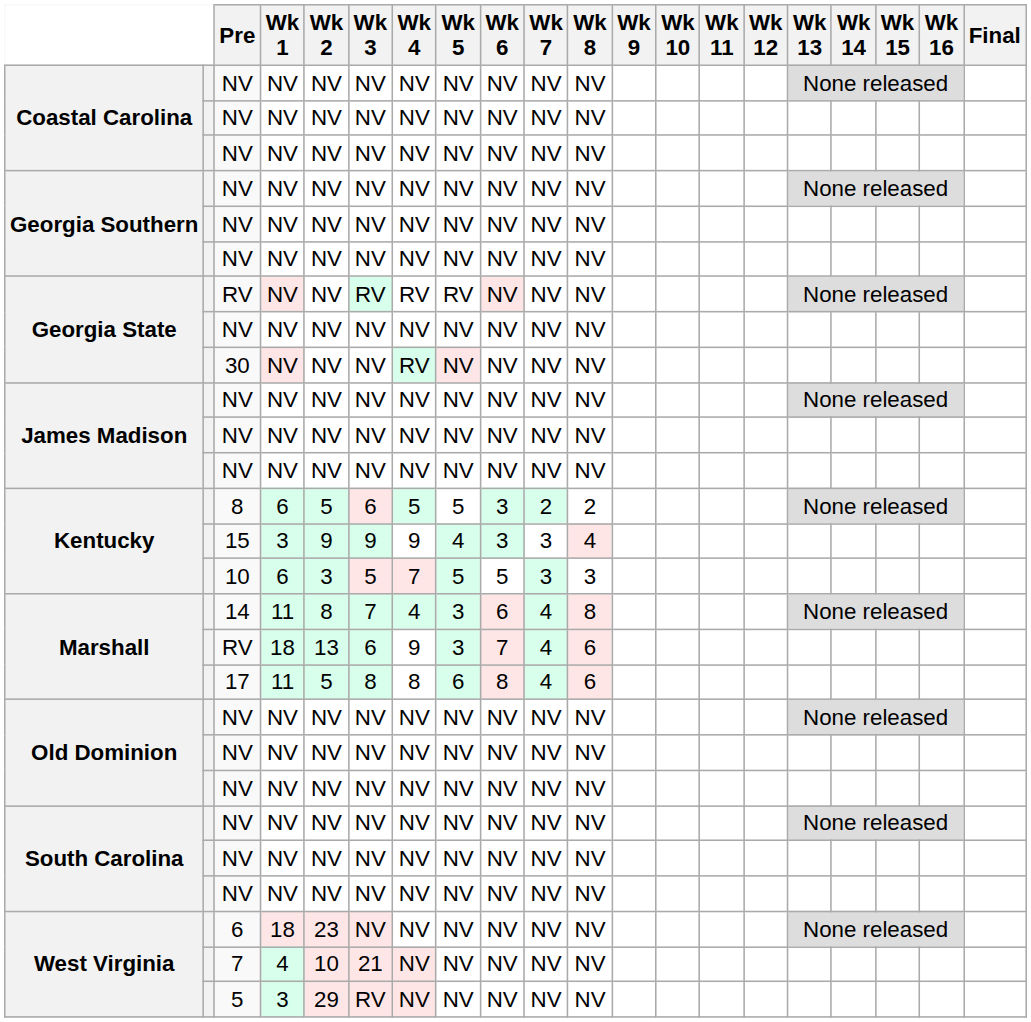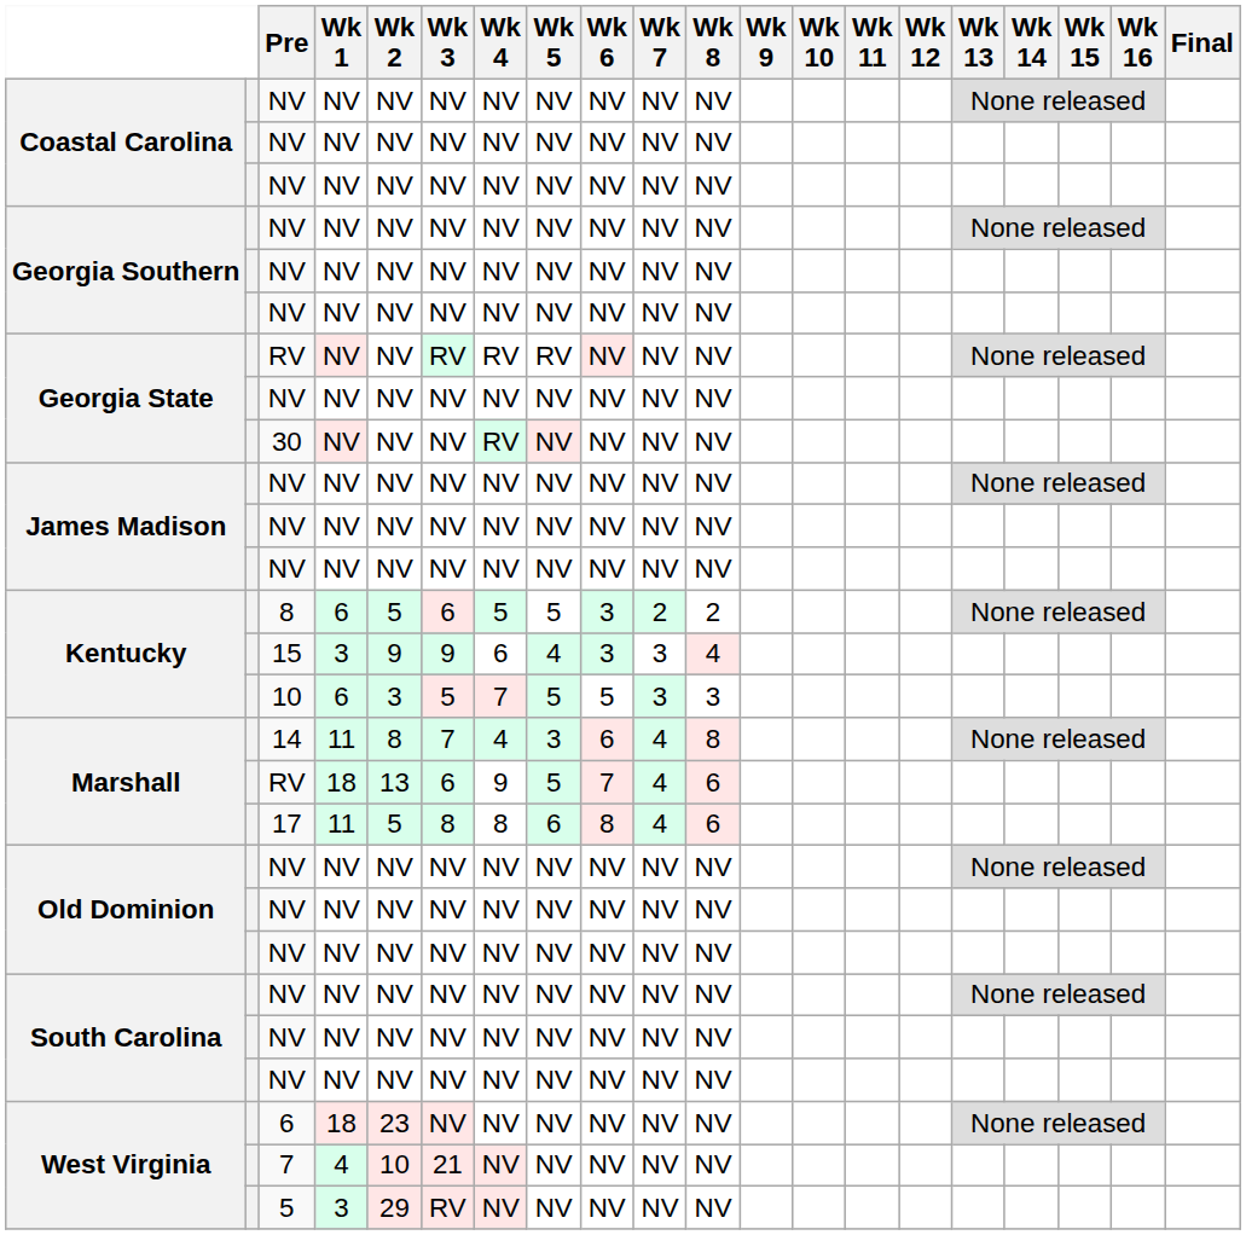 <table class="wikitable" style="white-space:nowrap;font-size:90%;text-align:center;">
 <tr>
 <th colspan=2 style="background:white; border-top-style:hidden; border-left-style:hidden;"> </th>
 <th>Pre</th>
 <th>Wk<br> 1</th>
 <th>Wk<br>2</th>
 <th>Wk<br>3</th>
 <th>Wk<br>4</th>
 <th>Wk<br>5</th>
 <th>Wk<br>6</th>
 <th>Wk<br>7</th>
 <th>Wk<br>8</th>
 <th>Wk<br>9</th>
 <th>Wk<br>10</th>
 <th>Wk<br>11</th>
 <th>Wk<br>12</th>
 <th>Wk<br>13</th>
 <th>Wk<br>14</th>
 <th>Wk<br>15</th>
 <th>Wk<br>16</th>
 <th>Final</th>
 </tr>
 <tr>
 <th rowspan=3 style=>Coastal Carolina</th>
 <th></th>
 <td>NV</td>
 <td style="background:#FFF;">NV</td>
 <td style="background:#FFF;">NV</td>
 <td style="background:#FFF;">NV</td>
 <td style="background:#FFF;">NV</td>
 <td style="background:#FFF;">NV</td>
 <td style="background:#FFF;">NV</td>
 <td style="background:#FFF;">NV</td>
 <td style="background:#FFF;">NV</td>
 <td style="background:#FFF;"></td>
 <td style="background:#FFF;"></td>
 <td style="background:#FFF;"></td>
 <td style="background:#FFF;"></td>
 <td colspan="4" style="background:#DDD;">None released</td>
 <td style="background:#FFF;"></td>
 </tr>
 <tr>
 <th></th>
 <td>NV</td>
 <td style="background:#FFF;">NV</td>
 <td style="background:#FFF;">NV</td>
 <td style="background:#FFF;">NV</td>
 <td style="background:#FFF;">NV</td>
 <td style="background:#FFF;">NV</td>
 <td style="background:#FFF;">NV</td>
 <td style="background:#FFF;">NV</td>
 <td style="background:#FFF;">NV</td>
 <td style="background:#FFF;"></td>
 <td style="background:#FFF;"></td>
 <td style="background:#FFF;"></td>
 <td style="background:#FFF;"></td>
 <td style="background:#FFF;"></td>
 <td style="background:#FFF;"></td>
 <td style="background:#FFF;"></td>
 <td style="background:#FFF;"></td>
 <td style="background:#FFF;"></td>
 </tr>
 <tr>
 <th></th>
 <td>NV</td>
 <td style="background:#FFF;">NV</td>
 <td style="background:#FFF;">NV</td>
 <td style="background:#FFF;">NV</td>
 <td style="background:#FFF;">NV</td>
 <td style="background:#FFF;">NV</td>
 <td style="background:#FFF;">NV</td>
 <td style="background:#FFF;">NV</td>
 <td style="background:#FFF;">NV</td>
 <td style="background:#FFF;"></td>
 <td style="background:#FFF;"></td>
 <td style="background:#FFF;"></td>
 <td style="background:#FFF;"></td>
 <td style="background:#FFF;"></td>
 <td style="background:#FFF;"></td>
 <td style="background:#FFF;"></td>
 <td style="background:#FFF;"></td>
 <td style="background:#FFF;"></td>
 </tr>
 <tr>
 <th rowspan=3 style=>Georgia Southern</th>
 <th></th>
 <td>NV</td>
 <td style="background:#FFF;">NV</td>
 <td style="background:#FFF;">NV</td>
 <td style="background:#FFF;">NV</td>
 <td style="background:#FFF;">NV</td>
 <td style="background:#FFF;">NV</td>
 <td style="background:#FFF;">NV</td>
 <td style="background:#FFF;">NV</td>
 <td style="background:#FFF;">NV</td>
 <td style="background:#FFF;"></td>
 <td style="background:#FFF;"></td>
 <td style="background:#FFF;"></td>
 <td style="background:#FFF;"></td>
 <td colspan="4" style="background:#DDD;">None released</td>
 <td style="background:#FFF;"></td>
 </tr>
 <tr>
 <th></th>
 <td>NV</td>
 <td style="background:#FFF;">NV</td>
 <td style="background:#FFF;">NV</td>
 <td style="background:#FFF;">NV</td>
 <td style="background:#FFF;">NV</td>
 <td style="background:#FFF;">NV</td>
 <td style="background:#FFF;">NV</td>
 <td style="background:#FFF;">NV</td>
 <td style="background:#FFF;">NV</td>
 <td style="background:#FFF;"></td>
 <td style="background:#FFF;"></td>
 <td style="background:#FFF;"></td>
 <td style="background:#FFF;"></td>
 <td style="background:#FFF;"></td>
 <td style="background:#FFF;"></td>
 <td style="background:#FFF;"></td>
 <td style="background:#FFF;"></td>
 <td style="background:#FFF;"></td>
 </tr>
 <tr>
 <th></th>
 <td>NV</td>
 <td style="background:#FFF;">NV</td>
 <td style="background:#FFF;">NV</td>
 <td style="background:#FFF;">NV</td>
 <td style="background:#FFF;">NV</td>
 <td style="background:#FFF;">NV</td>
 <td style="background:#FFF;">NV</td>
 <td style="background:#FFF;">NV</td>
 <td style="background:#FFF;">NV</td>
 <td style="background:#FFF;"></td>
 <td style="background:#FFF;"></td>
 <td style="background:#FFF;"></td>
 <td style="background:#FFF;"></td>
 <td style="background:#FFF;"></td>
 <td style="background:#FFF;"></td>
 <td style="background:#FFF;"></td>
 <td style="background:#FFF;"></td>
 <td style="background:#FFF;"></td>
 </tr>
 <tr>
 <th rowspan=3 style=>Georgia State</th>
 <th></th>
 <td>RV</td>
 <td style="background:#ffe6e6;">NV</td>
 <td style="background:#FFF;">NV</td>
 <td style="background:#d8ffeb;">RV</td>
 <td style="background:#FFF;">RV</td>
 <td style="background:#FFF;">RV</td>
 <td style="background:#ffe6e6;">NV</td>
 <td style="background:#FFF;">NV</td>
 <td style="background:#FFF;">NV</td>
 <td style="background:#FFF;"></td>
 <td style="background:#FFF;"></td>
 <td style="background:#FFF;"></td>
 <td style="background:#FFF;"></td>
 <td colspan="4" style="background:#DDD;">None released</td>
 <td style="background:#FFF;"></td>
 </tr>
 <tr>
 <th></th>
 <td>NV</td>
 <td style="background:#FFF;">NV</td>
 <td style="background:#FFF;">NV</td>
 <td style="background:#FFF;">NV</td>
 <td style="background:#FFF;">NV</td>
 <td style="background:#FFF;">NV</td>
 <td style="background:#FFF;">NV</td>
 <td style="background:#FFF;">NV</td>
 <td style="background:#FFF;">NV</td>
 <td style="background:#FFF;"></td>
 <td style="background:#FFF;"></td>
 <td style="background:#FFF;"></td>
 <td style="background:#FFF;"></td>
 <td style="background:#FFF;"></td>
 <td style="background:#FFF;"></td>
 <td style="background:#FFF;"></td>
 <td style="background:#FFF;"></td>
 <td style="background:#FFF;"></td>
 </tr>
 <tr>
 <th></th>
 <td>30</td>
 <td style="background:#ffe6e6;">NV</td>
 <td style="background:#FFF;">NV</td>
 <td style="background:#FFF;">NV</td>
 <td style="background:#d8ffeb;">RV</td>
 <td style="background:#ffe6e6;">NV</td>
 <td style="background:#FFF;">NV</td>
 <td style="background:#FFF;">NV</td>
 <td style="background:#FFF;">NV</td>
 <td style="background:#FFF;"></td>
 <td style="background:#FFF;"></td>
 <td style="background:#FFF;"></td>
 <td style="background:#FFF;"></td>
 <td style="background:#FFF;"></td>
 <td style="background:#FFF;"></td>
 <td style="background:#FFF;"></td>
 <td style="background:#FFF;"></td>
 <td style="background:#FFF;"></td>
 </tr>
 <tr>
 <th rowspan=3 style=>James Madison</th>
 <th></th>
 <td>NV</td>
 <td style="background:#FFF;">NV</td>
 <td style="background:#FFF;">NV</td>
 <td style="background:#FFF;">NV</td>
 <td style="background:#FFF;">NV</td>
 <td style="background:#FFF;">NV</td>
 <td style="background:#FFF;">NV</td>
 <td style="background:#FFF;">NV</td>
 <td style="background:#FFF;">NV</td>
 <td style="background:#FFF;"></td>
 <td style="background:#FFF;"></td>
 <td style="background:#FFF;"></td>
 <td style="background:#FFF;"></td>
 <td colspan="4" style="background:#DDD;">None released</td>
 <td style="background:#FFF;"></td>
 </tr>
 <tr>
 <th></th>
 <td>NV</td>
 <td style="background:#FFF;">NV</td>
 <td style="background:#FFF;">NV</td>
 <td style="background:#FFF;">NV</td>
 <td style="background:#FFF;">NV</td>
 <td style="background:#FFF;">NV</td>
 <td style="background:#FFF;">NV</td>
 <td style="background:#FFF;">NV</td>
 <td style="background:#FFF;">NV</td>
 <td style="background:#FFF;"></td>
 <td style="background:#FFF;"></td>
 <td style="background:#FFF;"></td>
 <td style="background:#FFF;"></td>
 <td style="background:#FFF;"></td>
 <td style="background:#FFF;"></td>
 <td style="background:#FFF;"></td>
 <td style="background:#FFF;"></td>
 <td style="background:#FFF;"></td>
 </tr>
 <tr>
 <th></th>
 <td>NV</td>
 <td style="background:#FFF;">NV</td>
 <td style="background:#FFF;">NV</td>
 <td style="background:#FFF;">NV</td>
 <td style="background:#FFF;">NV</td>
 <td style="background:#FFF;">NV</td>
 <td style="background:#FFF;">NV</td>
 <td style="background:#FFF;">NV</td>
 <td style="background:#FFF;">NV</td>
 <td style="background:#FFF;"></td>
 <td style="background:#FFF;"></td>
 <td style="background:#FFF;"></td>
 <td style="background:#FFF;"></td>
 <td style="background:#FFF;"></td>
 <td style="background:#FFF;"></td>
 <td style="background:#FFF;"></td>
 <td style="background:#FFF;"></td>
 <td style="background:#FFF;"></td>
 </tr>
 <tr>
 <th rowspan=3 style=>Kentucky</th>
 <th></th>
 <td>8</td>
 <td style="background:#d8ffeb;">6</td>
 <td style="background:#d8ffeb;">5</td>
 <td style="background:#ffe6e6;">6</td>
 <td style="background:#d8ffeb;">5</td>
 <td style="background:#FFF;">5</td>
 <td style="background:#d8ffeb;">3</td>
 <td style="background:#d8ffeb;">2</td>
 <td style="background:#FFF;">2</td>
 <td style="background:#FFF;"></td>
 <td style="background:#FFF;"></td>
 <td style="background:#FFF;"></td>
 <td style="background:#FFF;"></td>
 <td colspan="4" style="background:#DDD;">None released</td>
 <td style="background:#FFF;"></td>
 </tr>
 <tr>
 <th></th>
 <td>15</td>
 <td style="background:#d8ffeb;">3</td>
 <td style="background:#d8ffeb;">9</td>
 <td style="background:#d8ffeb;">9</td>
-<td style="background:#FFF;">9</td>
+<td style="background:#FFF;">6</td>
 <td style="background:#d8ffeb;">4</td>
 <td style="background:#d8ffeb;">3</td>
 <td style="background:#FFF;">3</td>
 <td style="background:#ffe6e6;">4</td>
 <td style="background:#FFF;"></td>
 <td style="background:#FFF;"></td>
 <td style="background:#FFF;"></td>
 <td style="background:#FFF;"></td>
 <td style="background:#FFF;"></td>
 <td style="background:#FFF;"></td>
 <td style="background:#FFF;"></td>
 <td style="background:#FFF;"></td>
 <td style="background:#FFF;"></td>
 </tr>
 <tr>
 <th></th>
 <td>10</td>
 <td style="background:#d8ffeb;">6</td>
 <td style="background:#d8ffeb;">3</td>
 <td style="background:#ffe6e6;">5</td>
 <td style="background:#ffe6e6;">7</td>
 <td style="background:#d8ffeb;">5</td>
 <td style="background:#FFF;">5</td>
 <td style="background:#d8ffeb;">3</td>
 <td style="background:#FFF;">3</td>
 <td style="background:#FFF;"></td>
 <td style="background:#FFF;"></td>
 <td style="background:#FFF;"></td>
 <td style="background:#FFF;"></td>
 <td style="background:#FFF;"></td>
 <td style="background:#FFF;"></td>
 <td style="background:#FFF;"></td>
 <td style="background:#FFF;"></td>
 <td style="background:#FFF;"></td>
 </tr>
 <tr>
 <th rowspan=3 style=>Marshall</th>
 <th></th>
 <td>14</td>
 <td style="background:#d8ffeb;">11</td>
 <td style="background:#d8ffeb;">8</td>
 <td style="background:#d8ffeb;">7</td>
 <td style="background:#d8ffeb;">4</td>
 <td style="background:#d8ffeb;">3</td>
 <td style="background:#ffe6e6;">6</td>
 <td style="background:#d8ffeb;">4</td>
 <td style="background:#ffe6e6;">8</td>
 <td style="background:#FFF;"></td>
 <td style="background:#FFF;"></td>
 <td style="background:#FFF;"></td>
 <td style="background:#FFF;"></td>
 <td colspan="4" style="background:#DDD;">None released</td>
 <td style="background:#FFF;"></td>
 </tr>
 <tr>
 <th></th>
 <td>RV</td>
 <td style="background:#d8ffeb;">18</td>
 <td style="background:#d8ffeb;">13</td>
 <td style="background:#d8ffeb;">6</td>
 <td style="background:#FFF;">9</td>
-<td style="background:#d8ffeb;">3</td>
+<td style="background:#d8ffeb;">5</td>
 <td style="background:#ffe6e6;">7</td>
 <td style="background:#d8ffeb;">4</td>
 <td style="background:#ffe6e6;">6</td>
 <td style="background:#FFF;"></td>
 <td style="background:#FFF;"></td>
 <td style="background:#FFF;"></td>
 <td style="background:#FFF;"></td>
 <td style="background:#FFF;"></td>
 <td style="background:#FFF;"></td>
 <td style="background:#FFF;"></td>
 <td style="background:#FFF;"></td>
 <td style="background:#FFF;"></td>
 </tr>
 <tr>
 <th></th>
 <td>17</td>
 <td style="background:#d8ffeb;">11</td>
 <td style="background:#d8ffeb;">5</td>
 <td style="background:#d8ffeb;">8</td>
 <td style="background:#FFF;">8</td>
 <td style="background:#d8ffeb;">6</td>
 <td style="background:#ffe6e6;">8</td>
 <td style="background:#d8ffeb;">4</td>
 <td style="background:#ffe6e6;">6</td>
 <td style="background:#FFF;"></td>
 <td style="background:#FFF;"></td>
 <td style="background:#FFF;"></td>
 <td style="background:#FFF;"></td>
 <td style="background:#FFF;"></td>
 <td style="background:#FFF;"></td>
 <td style="background:#FFF;"></td>
 <td style="background:#FFF;"></td>
 <td style="background:#FFF;"></td>
 </tr>
 <tr>
 <th rowspan=3 style=>Old Dominion</th>
 <th></th>
 <td>NV</td>
 <td style="background:#FFF;">NV</td>
 <td style="background:#FFF;">NV</td>
 <td style="background:#FFF;">NV</td>
 <td style="background:#FFF;">NV</td>
 <td style="background:#FFF;">NV</td>
 <td style="background:#FFF;">NV</td>
 <td style="background:#FFF;">NV</td>
 <td style="background:#FFF;">NV</td>
 <td style="background:#FFF;"></td>
 <td style="background:#FFF;"></td>
 <td style="background:#FFF;"></td>
 <td style="background:#FFF;"></td>
 <td colspan="4" style="background:#DDD;">None released</td>
 <td style="background:#FFF;"></td>
 </tr>
 <tr>
 <th></th>
 <td>NV</td>
 <td style="background:#FFF;">NV</td>
 <td style="background:#FFF;">NV</td>
 <td style="background:#FFF;">NV</td>
 <td style="background:#FFF;">NV</td>
 <td style="background:#FFF;">NV</td>
 <td style="background:#FFF;">NV</td>
 <td style="background:#FFF;">NV</td>
 <td style="background:#FFF;">NV</td>
 <td style="background:#FFF;"></td>
 <td style="background:#FFF;"></td>
 <td style="background:#FFF;"></td>
 <td style="background:#FFF;"></td>
 <td style="background:#FFF;"></td>
 <td style="background:#FFF;"></td>
 <td style="background:#FFF;"></td>
 <td style="background:#FFF;"></td>
 <td style="background:#FFF;"></td>
 </tr>
 <tr>
 <th></th>
 <td>NV</td>
 <td style="background:#FFF;">NV</td>
 <td style="background:#FFF;">NV</td>
 <td style="background:#FFF;">NV</td>
 <td style="background:#FFF;">NV</td>
 <td style="background:#FFF;">NV</td>
 <td style="background:#FFF;">NV</td>
 <td style="background:#FFF;">NV</td>
 <td style="background:#FFF;">NV</td>
 <td style="background:#FFF;"></td>
 <td style="background:#FFF;"></td>
 <td style="background:#FFF;"></td>
 <td style="background:#FFF;"></td>
 <td style="background:#FFF;"></td>
 <td style="background:#FFF;"></td>
 <td style="background:#FFF;"></td>
 <td style="background:#FFF;"></td>
 <td style="background:#FFF;"></td>
 </tr>
 <tr>
 <th rowspan=3 style=>South Carolina</th>
 <th></th>
 <td>NV</td>
 <td style="background:#FFF;">NV</td>
 <td style="background:#FFF;">NV</td>
 <td style="background:#FFF;">NV</td>
 <td style="background:#FFF;">NV</td>
 <td style="background:#FFF;">NV</td>
 <td style="background:#FFF;">NV</td>
 <td style="background:#FFF;">NV</td>
 <td style="background:#FFF;">NV</td>
 <td style="background:#FFF;"></td>
 <td style="background:#FFF;"></td>
 <td style="background:#FFF;"></td>
 <td style="background:#FFF;"></td>
 <td colspan="4" style="background:#DDD;">None released</td>
 <td style="background:#FFF;"></td>
 </tr>
 <tr>
 <th></th>
 <td>NV</td>
 <td style="background:#FFF;">NV</td>
 <td style="background:#FFF;">NV</td>
 <td style="background:#FFF;">NV</td>
 <td style="background:#FFF;">NV</td>
 <td style="background:#FFF;">NV</td>
 <td style="background:#FFF;">NV</td>
 <td style="background:#FFF;">NV</td>
 <td style="background:#FFF;">NV</td>
 <td style="background:#FFF;"></td>
 <td style="background:#FFF;"></td>
 <td style="background:#FFF;"></td>
 <td style="background:#FFF;"></td>
 <td style="background:#FFF;"></td>
 <td style="background:#FFF;"></td>
 <td style="background:#FFF;"></td>
 <td style="background:#FFF;"></td>
 <td style="background:#FFF;"></td>
 </tr>
 <tr>
 <th></th>
 <td>NV</td>
 <td style="background:#FFF;">NV</td>
 <td style="background:#FFF;">NV</td>
 <td style="background:#FFF;">NV</td>
 <td style="background:#FFF;">NV</td>
 <td style="background:#FFF;">NV</td>
 <td style="background:#FFF;">NV</td>
 <td style="background:#FFF;">NV</td>
 <td style="background:#FFF;">NV</td>
 <td style="background:#FFF;"></td>
 <td style="background:#FFF;"></td>
 <td style="background:#FFF;"></td>
 <td style="background:#FFF;"></td>
 <td style="background:#FFF;"></td>
 <td style="background:#FFF;"></td>
 <td style="background:#FFF;"></td>
 <td style="background:#FFF;"></td>
 <td style="background:#FFF;"></td>
 </tr>
 <tr>
 <th rowspan=3 style=>West Virginia</th>
 <th></th>
 <td>6</td>
 <td style="background:#ffe6e6;">18</td>
 <td style="background:#ffe6e6;">23</td>
 <td style="background:#ffe6e6;">NV</td>
 <td style="background:#FFF;">NV</td>
 <td style="background:#FFF;">NV</td>
 <td style="background:#FFF;">NV</td>
 <td style="background:#FFF;">NV</td>
 <td style="background:#FFF;">NV</td>
 <td style="background:#FFF;"></td>
 <td style="background:#FFF;"></td>
 <td style="background:#FFF;"></td>
 <td style="background:#FFF;"></td>
 <td colspan="4" style="background:#DDD;">None released</td>
 <td style="background:#FFF;"></td>
 </tr>
 <tr>
 <th></th>
 <td>7</td>
 <td style="background:#d8ffeb;">4</td>
 <td style="background:#ffe6e6;">10</td>
 <td style="background:#ffe6e6;">21</td>
 <td style="background:#ffe6e6;">NV</td>
 <td style="background:#FFF;">NV</td>
 <td style="background:#FFF;">NV</td>
 <td style="background:#FFF;">NV</td>
 <td style="background:#FFF;">NV</td>
 <td style="background:#FFF;"></td>
 <td style="background:#FFF;"></td>
 <td style="background:#FFF;"></td>
 <td style="background:#FFF;"></td>
 <td style="background:#FFF;"></td>
 <td style="background:#FFF;"></td>
 <td style="background:#FFF;"></td>
 <td style="background:#FFF;"></td>
 <td style="background:#FFF;"></td>
 </tr>
 <tr>
 <th></th>
 <td>5</td>
 <td style="background:#d8ffeb;">3</td>
 <td style="background:#ffe6e6;">29</td>
 <td style="background:#ffe6e6;">RV</td>
 <td style="background:#ffe6e6;">NV</td>
 <td style="background:#FFF;">NV</td>
 <td style="background:#FFF;">NV</td>
 <td style="background:#FFF;">NV</td>
 <td style="background:#FFF;">NV</td>
 <td style="background:#FFF;"></td>
 <td style="background:#FFF;"></td>
 <td style="background:#FFF;"></td>
 <td style="background:#FFF;"></td>
 <td style="background:#FFF;"></td>
 <td style="background:#FFF;"></td>
 <td style="background:#FFF;"></td>
 <td style="background:#FFF;"></td>
 <td style="background:#FFF;"></td>
 </tr>
 </table>
